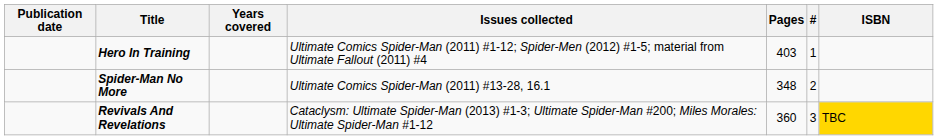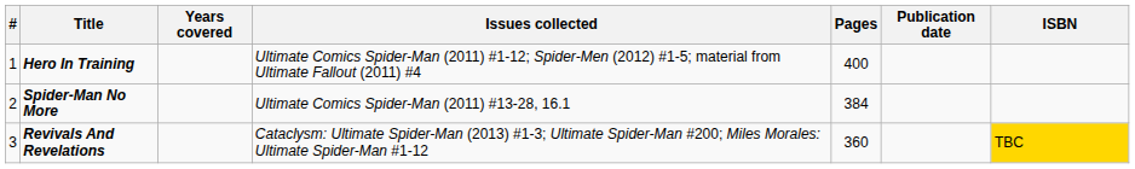 <table class="wikitable sortable" width=98%>
 <tr>
-<th>Publication date</th>
+<th style="width: 4px;">#</th>
 <th style="width: 9em;">Title</th>
 <th>Years covered</th>
 <th>Issues collected</th>
 <th>Pages</th>
-<th style="width: 4px;">#</th>
+<th>Publication date</th>
 <th class="unsortable" style="width: 9em;">ISBN</th>
 </tr>
 <tr>
-<td></td>
+<td>1</td>
 <td><strong><em>Hero In Training</em></strong></td>
 <td></td>
 <td><em>Ultimate Comics Spider-Man</em> (2011) #1-12; <em>Spider-Men</em> (2012) #1-5; material from <em>Ultimate Fallout</em> (2011) #4</td>
-<td style="text-align: center;">403</td>
-<td>1</td>
+<td style="text-align: center;">400</td>
+<td></td>
 <td></td>
 </tr>
 <tr>
-<td></td>
+<td>2</td>
 <td><strong><em>Spider-Man No More</em></strong></td>
 <td></td>
 <td><em>Ultimate Comics Spider-Man</em> (2011) #13-28, 16.1</td>
-<td style="text-align: center;">348</td>
-<td>2</td>
+<td style="text-align: center;">384</td>
+<td></td>
 <td></td>
 </tr>
 <tr>
-<td></td>
+<td>3</td>
 <td><strong><em>Revivals And Revelations</em></strong></td>
 <td></td>
 <td><em>Cataclysm: Ultimate Spider-Man</em> (2013) #1-3; <em>Ultimate Spider-Man</em> #200; <em>Miles Morales: Ultimate Spider-Man</em> #1-12</td>
 <td style="text-align: center;">360</td>
-<td>3</td>
+<td></td>
 <td style="background: gold;">TBC</td>
 </tr>
 </table>
